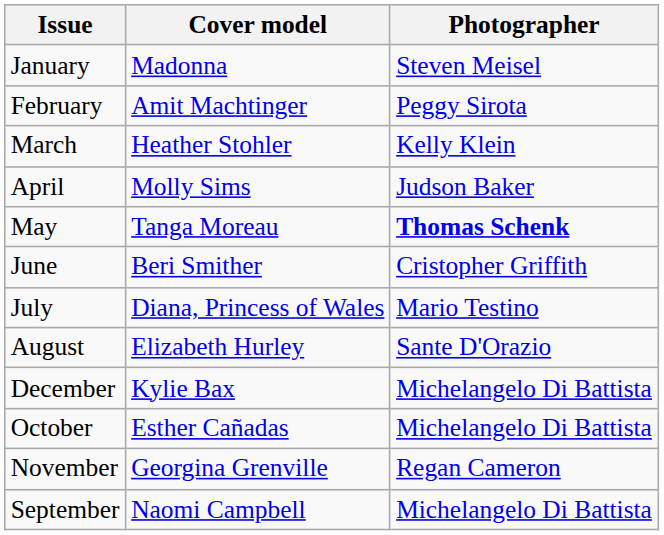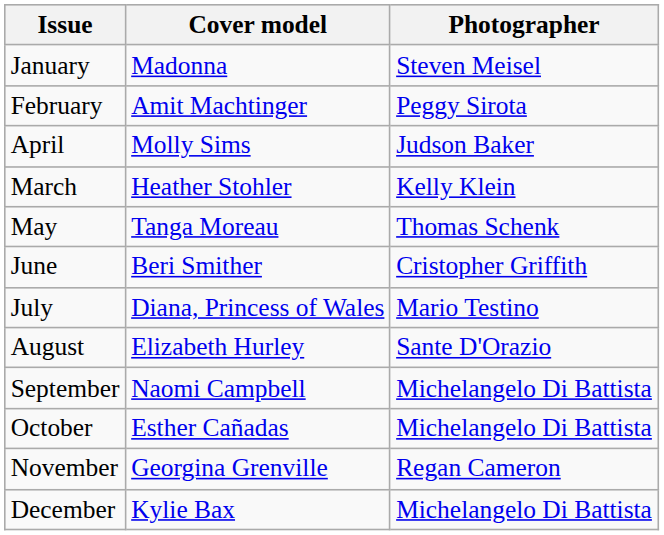 <table class="wikitable">
 <tr>
 <th>Issue</th>
 <th>Cover model</th>
 <th>Photographer</th>
 </tr>
 <tr>
 <td>January</td>
 <td><a href='#'>Madonna</a></td>
 <td><a href='#'>Steven Meisel</a></td>
 </tr>
 <tr>
 <td>February</td>
 <td><a href='#'>Amit Machtinger</a></td>
 <td><a href='#'>Peggy Sirota</a></td>
 </tr>
 <tr>
+<td>April</td>
+<td><a href='#'>Molly Sims</a></td>
+<td><a href='#'>Judson Baker</a></td>
+</tr>
+<tr>
 <td>March</td>
 <td><a href='#'>Heather Stohler</a></td>
 <td><a href='#'>Kelly Klein</a></td>
 </tr>
 <tr>
-<td>April</td>
-<td><a href='#'>Molly Sims</a></td>
-<td><a href='#'>Judson Baker</a></td>
-</tr>
-<tr>
 <td>May</td>
 <td><a href='#'>Tanga Moreau</a></td>
-<td><strong><a href='#'>Thomas Schenk</a></strong></td>
+<td><a href='#'>Thomas Schenk</a></td>
 </tr>
 <tr>
 <td>June</td>
 <td><a href='#'>Beri Smither</a></td>
 <td><a href='#'>Cristopher Griffith</a></td>
 </tr>
 <tr>
 <td>July</td>
 <td><a href='#'>Diana, Princess of Wales</a></td>
 <td><a href='#'>Mario Testino</a></td>
 </tr>
 <tr>
 <td>August</td>
 <td><a href='#'>Elizabeth Hurley</a></td>
 <td><a href='#'>Sante D'Orazio</a></td>
 </tr>
 <tr>
-<td>December</td>
-<td><a href='#'>Kylie Bax</a></td>
+<td>September</td>
+<td><a href='#'>Naomi Campbell</a></td>
 <td><a href='#'>Michelangelo Di Battista</a></td>
 </tr>
 <tr>
 <td>October</td>
 <td><a href='#'>Esther Cañadas</a></td>
 <td><a href='#'>Michelangelo Di Battista</a></td>
 </tr>
 <tr>
 <td>November</td>
 <td><a href='#'>Georgina Grenville</a></td>
 <td><a href='#'>Regan Cameron</a></td>
 </tr>
 <tr>
-<td>September</td>
-<td><a href='#'>Naomi Campbell</a></td>
+<td>December</td>
+<td><a href='#'>Kylie Bax</a></td>
 <td><a href='#'>Michelangelo Di Battista</a></td>
 </tr>
 </table>
